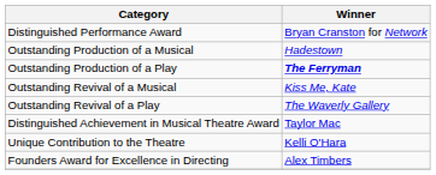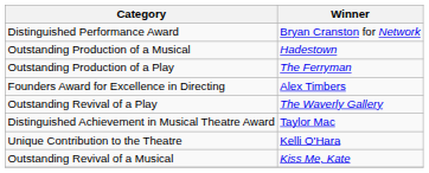 <table class="wikitable">
 <tr>
 <th>Category</th>
 <th>Winner</th>
 </tr>
 <tr>
 <td>Distinguished Performance Award</td>
 <td><a href='#'>Bryan Cranston</a> for <em><a href='#'>Network</a></em></td>
 </tr>
 <tr>
 <td>Outstanding Production of a Musical</td>
 <td><em><a href='#'>Hadestown</a></em></td>
 </tr>
 <tr>
 <td>Outstanding Production of a Play</td>
-<td><strong><em><a href='#'>The Ferryman</a></em></strong></td>
+<td><em><a href='#'>The Ferryman</a></em></td>
 </tr>
 <tr>
-<td>Outstanding Revival of a Musical</td>
-<td><em><a href='#'>Kiss Me, Kate</a></em></td>
+<td>Founders Award for Excellence in Directing</td>
+<td><a href='#'>Alex Timbers</a></td>
 </tr>
 <tr>
 <td>Outstanding Revival of a Play</td>
 <td><em><a href='#'>The Waverly Gallery</a></em></td>
 </tr>
 <tr>
 <td>Distinguished Achievement in Musical Theatre Award</td>
 <td><a href='#'>Taylor Mac</a></td>
 </tr>
 <tr>
 <td>Unique Contribution to the Theatre</td>
 <td><a href='#'>Kelli O'Hara</a></td>
 </tr>
 <tr>
-<td>Founders Award for Excellence in Directing</td>
-<td><a href='#'>Alex Timbers</a></td>
+<td>Outstanding Revival of a Musical</td>
+<td><em><a href='#'>Kiss Me, Kate</a></em></td>
 </tr>
 <tr>
 </tr>
 </table>
